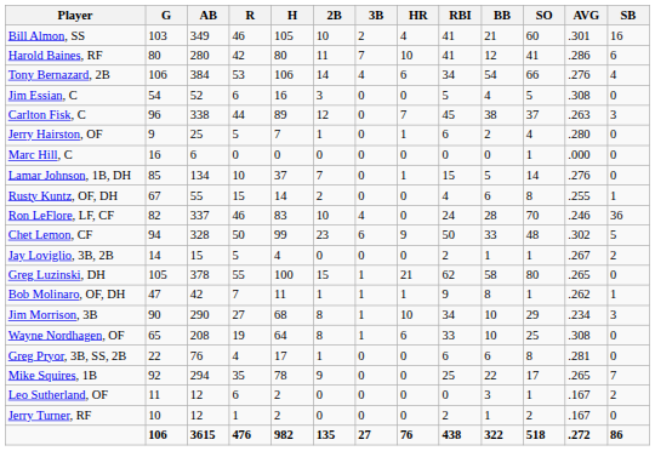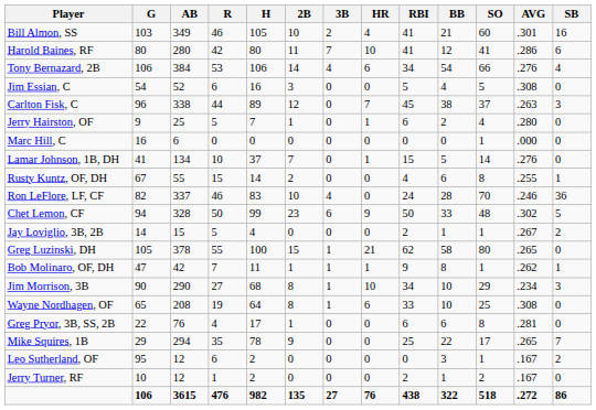 <table class="wikitable sortable">
 <tr>
 <th bgcolor="#DDDDFF" width="20%">Player</th>
 <th bgcolor="#DDDDFF" width="6%">G</th>
 <th bgcolor="#DDDDFF" width="6%">AB</th>
 <th bgcolor="#DDDDFF" width="6%">R</th>
 <th bgcolor="#DDDDFF" width="6%">H</th>
 <th bgcolor="#DDDDFF" width="6%">2B</th>
 <th bgcolor="#DDDDFF" width="6%">3B</th>
 <th bgcolor="#DDDDFF" width="6%">HR</th>
 <th bgcolor="#DDDDFF" width="6%">RBI</th>
 <th bgcolor="#DDDDFF" width="6%">BB</th>
 <th bgcolor="#DDDDFF" width="6%">SO</th>
 <th bgcolor="#DDDDFF" width="6%">AVG</th>
 <th bgcolor="#DDDDFF" width="6%">SB</th>
 </tr>
 <tr>
 <td><a href='#'>Bill Almon</a>, SS</td>
 <td>103</td>
 <td>349</td>
 <td>46</td>
 <td>105</td>
 <td>10</td>
 <td>2</td>
 <td>4</td>
 <td>41</td>
 <td>21</td>
 <td>60</td>
 <td>.301</td>
 <td>16</td>
 </tr>
 <tr>
 <td><a href='#'>Harold Baines</a>, RF</td>
 <td>80</td>
 <td>280</td>
 <td>42</td>
 <td>80</td>
 <td>11</td>
 <td>7</td>
 <td>10</td>
 <td>41</td>
 <td>12</td>
 <td>41</td>
 <td>.286</td>
 <td>6</td>
 </tr>
 <tr>
 <td><a href='#'>Tony Bernazard</a>, 2B</td>
 <td>106</td>
 <td>384</td>
 <td>53</td>
 <td>106</td>
 <td>14</td>
 <td>4</td>
 <td>6</td>
 <td>34</td>
 <td>54</td>
 <td>66</td>
 <td>.276</td>
 <td>4</td>
 </tr>
 <tr>
 <td><a href='#'>Jim Essian</a>, C</td>
 <td>54</td>
 <td>52</td>
 <td>6</td>
 <td>16</td>
 <td>3</td>
 <td>0</td>
 <td>0</td>
 <td>5</td>
 <td>4</td>
 <td>5</td>
 <td>.308</td>
 <td>0</td>
 </tr>
 <tr>
 <td><a href='#'>Carlton Fisk</a>, C</td>
 <td>96</td>
 <td>338</td>
 <td>44</td>
 <td>89</td>
 <td>12</td>
 <td>0</td>
 <td>7</td>
 <td>45</td>
 <td>38</td>
 <td>37</td>
 <td>.263</td>
 <td>3</td>
 </tr>
 <tr>
 <td><a href='#'>Jerry Hairston</a>, OF</td>
 <td>9</td>
 <td>25</td>
 <td>5</td>
 <td>7</td>
 <td>1</td>
 <td>0</td>
 <td>1</td>
 <td>6</td>
 <td>2</td>
 <td>4</td>
 <td>.280</td>
 <td>0</td>
 </tr>
 <tr>
 <td><a href='#'>Marc Hill</a>, C</td>
 <td>16</td>
 <td>6</td>
 <td>0</td>
 <td>0</td>
 <td>0</td>
 <td>0</td>
 <td>0</td>
 <td>0</td>
 <td>0</td>
 <td>1</td>
 <td>.000</td>
 <td>0</td>
 </tr>
 <tr>
 <td><a href='#'>Lamar Johnson</a>, 1B, DH</td>
-<td>85</td>
+<td>41</td>
 <td>134</td>
 <td>10</td>
 <td>37</td>
 <td>7</td>
 <td>0</td>
 <td>1</td>
 <td>15</td>
 <td>5</td>
 <td>14</td>
 <td>.276</td>
 <td>0</td>
 </tr>
 <tr>
 <td><a href='#'>Rusty Kuntz</a>, OF, DH</td>
 <td>67</td>
 <td>55</td>
 <td>15</td>
 <td>14</td>
 <td>2</td>
 <td>0</td>
 <td>0</td>
 <td>4</td>
 <td>6</td>
 <td>8</td>
 <td>.255</td>
 <td>1</td>
 </tr>
 <tr>
 <td><a href='#'>Ron LeFlore</a>, LF, CF</td>
 <td>82</td>
 <td>337</td>
 <td>46</td>
 <td>83</td>
 <td>10</td>
 <td>4</td>
 <td>0</td>
 <td>24</td>
 <td>28</td>
 <td>70</td>
 <td>.246</td>
 <td>36</td>
 </tr>
 <tr>
 <td><a href='#'>Chet Lemon</a>, CF</td>
 <td>94</td>
 <td>328</td>
 <td>50</td>
 <td>99</td>
 <td>23</td>
 <td>6</td>
 <td>9</td>
 <td>50</td>
 <td>33</td>
 <td>48</td>
 <td>.302</td>
 <td>5</td>
 </tr>
 <tr>
 <td><a href='#'>Jay Loviglio</a>, 3B, 2B</td>
 <td>14</td>
 <td>15</td>
 <td>5</td>
 <td>4</td>
 <td>0</td>
 <td>0</td>
 <td>0</td>
 <td>2</td>
 <td>1</td>
 <td>1</td>
 <td>.267</td>
 <td>2</td>
 </tr>
 <tr>
 <td><a href='#'>Greg Luzinski</a>, DH</td>
 <td>105</td>
 <td>378</td>
 <td>55</td>
 <td>100</td>
 <td>15</td>
 <td>1</td>
 <td>21</td>
 <td>62</td>
 <td>58</td>
 <td>80</td>
 <td>.265</td>
 <td>0</td>
 </tr>
 <tr>
 <td><a href='#'>Bob Molinaro</a>, OF, DH</td>
 <td>47</td>
 <td>42</td>
 <td>7</td>
 <td>11</td>
 <td>1</td>
 <td>1</td>
 <td>1</td>
 <td>9</td>
 <td>8</td>
 <td>1</td>
 <td>.262</td>
 <td>1</td>
 </tr>
 <tr>
 <td><a href='#'>Jim Morrison</a>, 3B</td>
 <td>90</td>
 <td>290</td>
 <td>27</td>
 <td>68</td>
 <td>8</td>
 <td>1</td>
 <td>10</td>
 <td>34</td>
 <td>10</td>
 <td>29</td>
 <td>.234</td>
 <td>3</td>
 </tr>
 <tr>
 <td><a href='#'>Wayne Nordhagen</a>, OF</td>
 <td>65</td>
 <td>208</td>
 <td>19</td>
 <td>64</td>
 <td>8</td>
 <td>1</td>
 <td>6</td>
 <td>33</td>
 <td>10</td>
 <td>25</td>
 <td>.308</td>
 <td>0</td>
 </tr>
 <tr>
 <td><a href='#'>Greg Pryor</a>, 3B, SS, 2B</td>
 <td>22</td>
 <td>76</td>
 <td>4</td>
 <td>17</td>
 <td>1</td>
 <td>0</td>
 <td>0</td>
 <td>6</td>
 <td>6</td>
 <td>8</td>
 <td>.281</td>
 <td>0</td>
 </tr>
 <tr>
 <td><a href='#'>Mike Squires</a>, 1B</td>
-<td>92</td>
+<td>29</td>
 <td>294</td>
 <td>35</td>
 <td>78</td>
 <td>9</td>
 <td>0</td>
 <td>0</td>
 <td>25</td>
 <td>22</td>
 <td>17</td>
 <td>.265</td>
 <td>7</td>
 </tr>
 <tr>
 <td><a href='#'>Leo Sutherland</a>, OF</td>
-<td>11</td>
+<td>95</td>
 <td>12</td>
 <td>6</td>
 <td>2</td>
 <td>0</td>
 <td>0</td>
 <td>0</td>
 <td>0</td>
 <td>3</td>
 <td>1</td>
 <td>.167</td>
 <td>2</td>
 </tr>
 <tr>
 <td><a href='#'>Jerry Turner</a>, RF</td>
 <td>10</td>
 <td>12</td>
 <td>1</td>
 <td>2</td>
 <td>0</td>
 <td>0</td>
 <td>0</td>
 <td>2</td>
 <td>1</td>
 <td>2</td>
 <td>.167</td>
 <td>0</td>
 </tr>
 <tr class="sortbottom">
 <td></td>
 <td><strong>106</strong></td>
 <td><strong>3615</strong></td>
 <td><strong>476</strong></td>
 <td><strong>982</strong></td>
 <td><strong>135</strong></td>
 <td><strong>27</strong></td>
 <td><strong>76</strong></td>
 <td><strong>438</strong></td>
 <td><strong>322</strong></td>
 <td><strong>518</strong></td>
 <td><strong>.272</strong></td>
 <td><strong>86</strong></td>
 </tr>
 </table>
